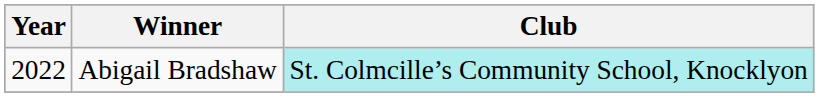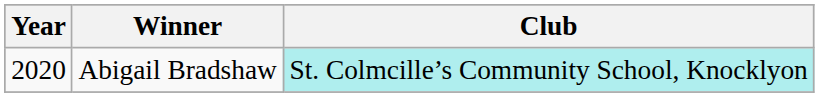 <table class="wikitable">
 <tr>
 <th>Year</th>
 <th>Winner</th>
 <th>Club</th>
 </tr>
 <tr>
-<td>2022</td>
+<td>2020</td>
 <td>Abigail Bradshaw</td>
 <td style="background: paleturquoise;">St. Colmcille’s Community School, Knocklyon</td>
 </tr>
 </table>
